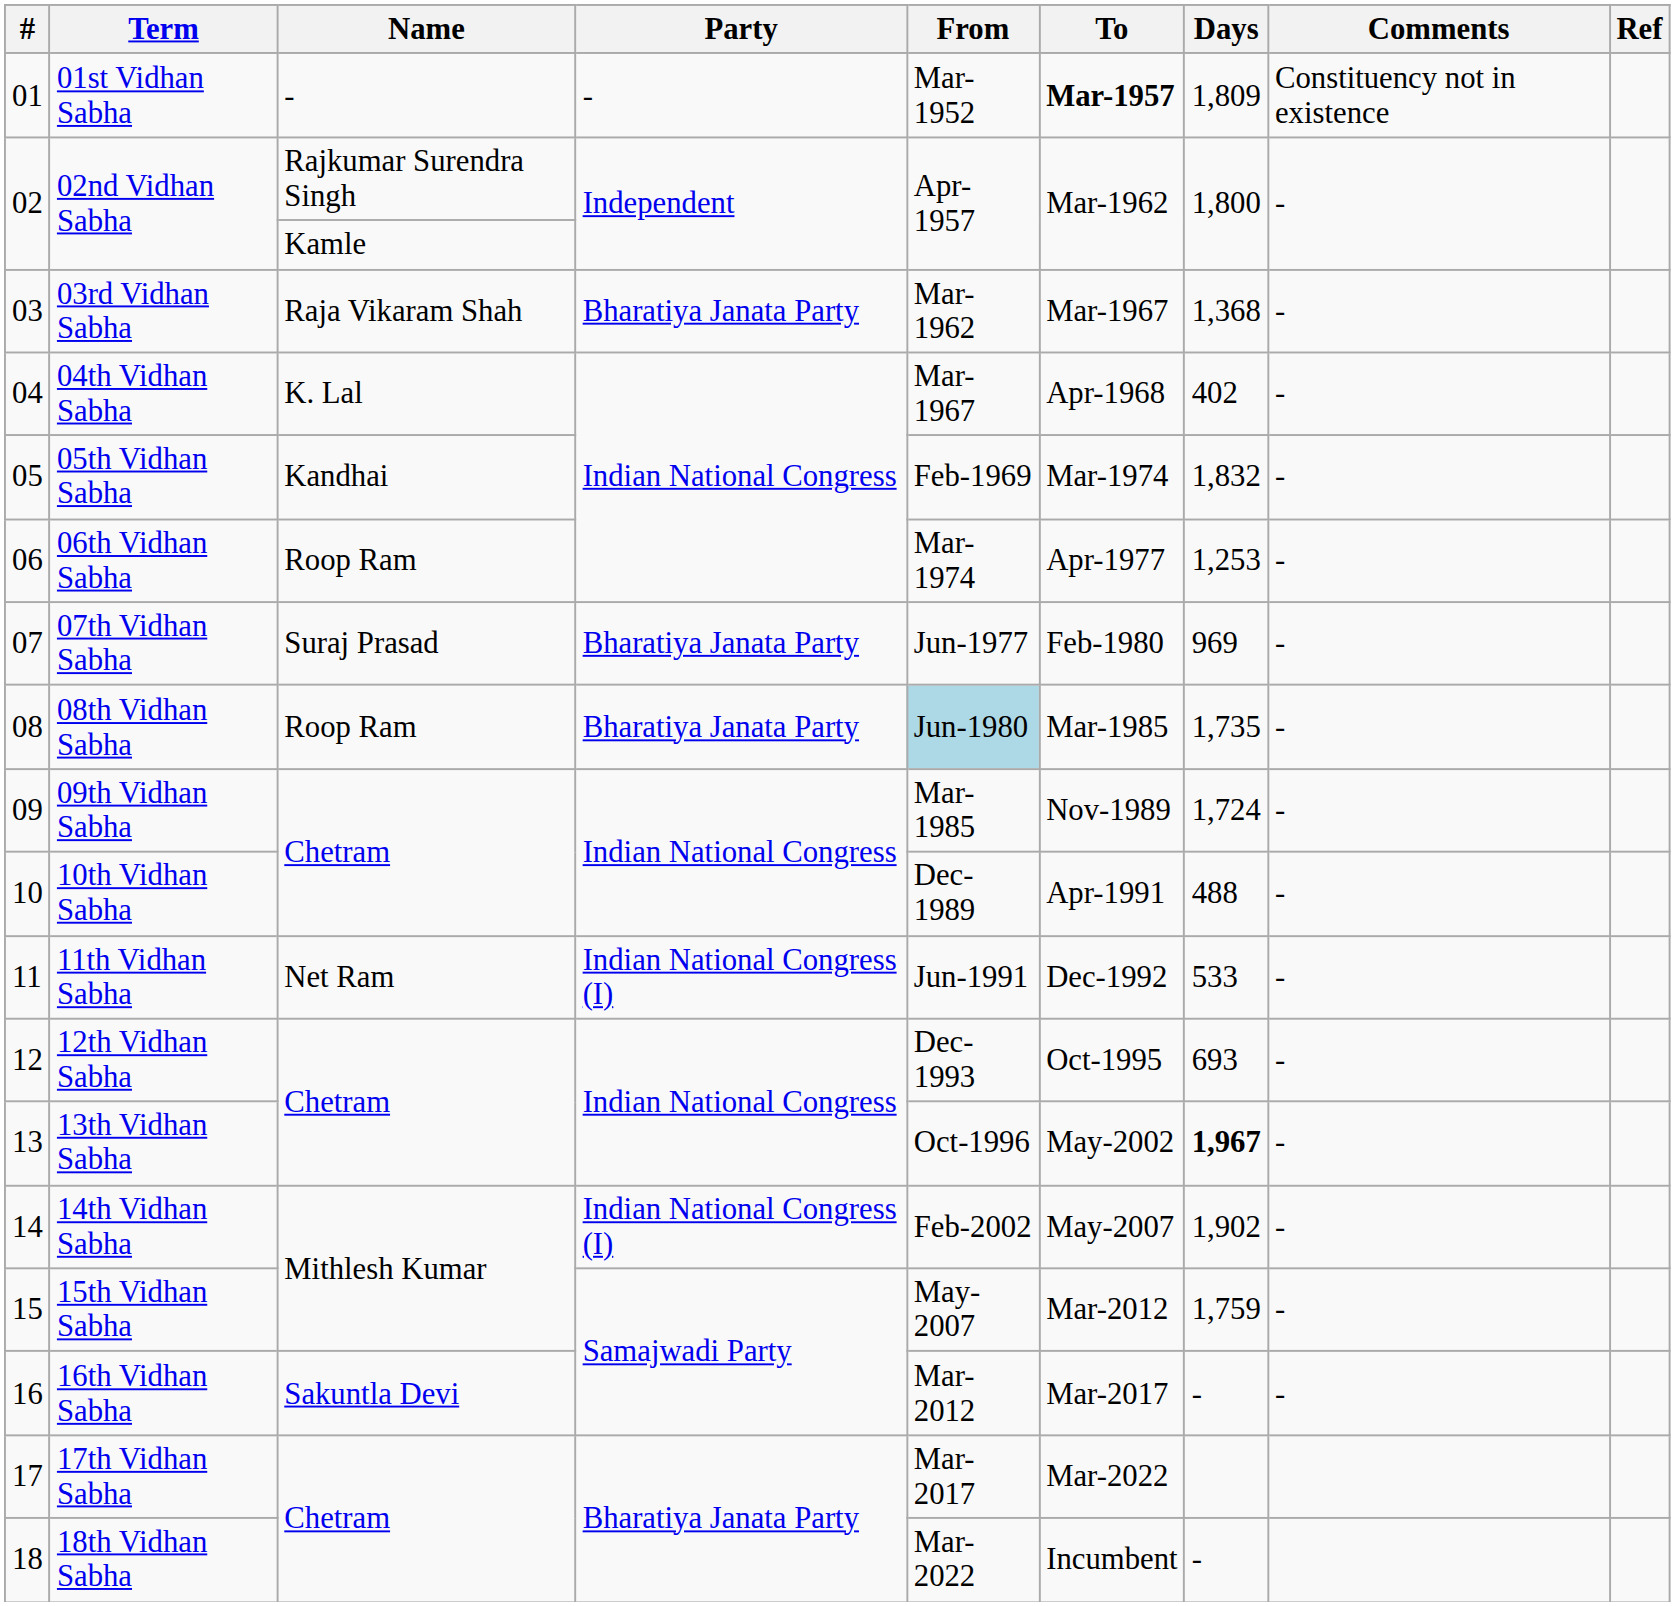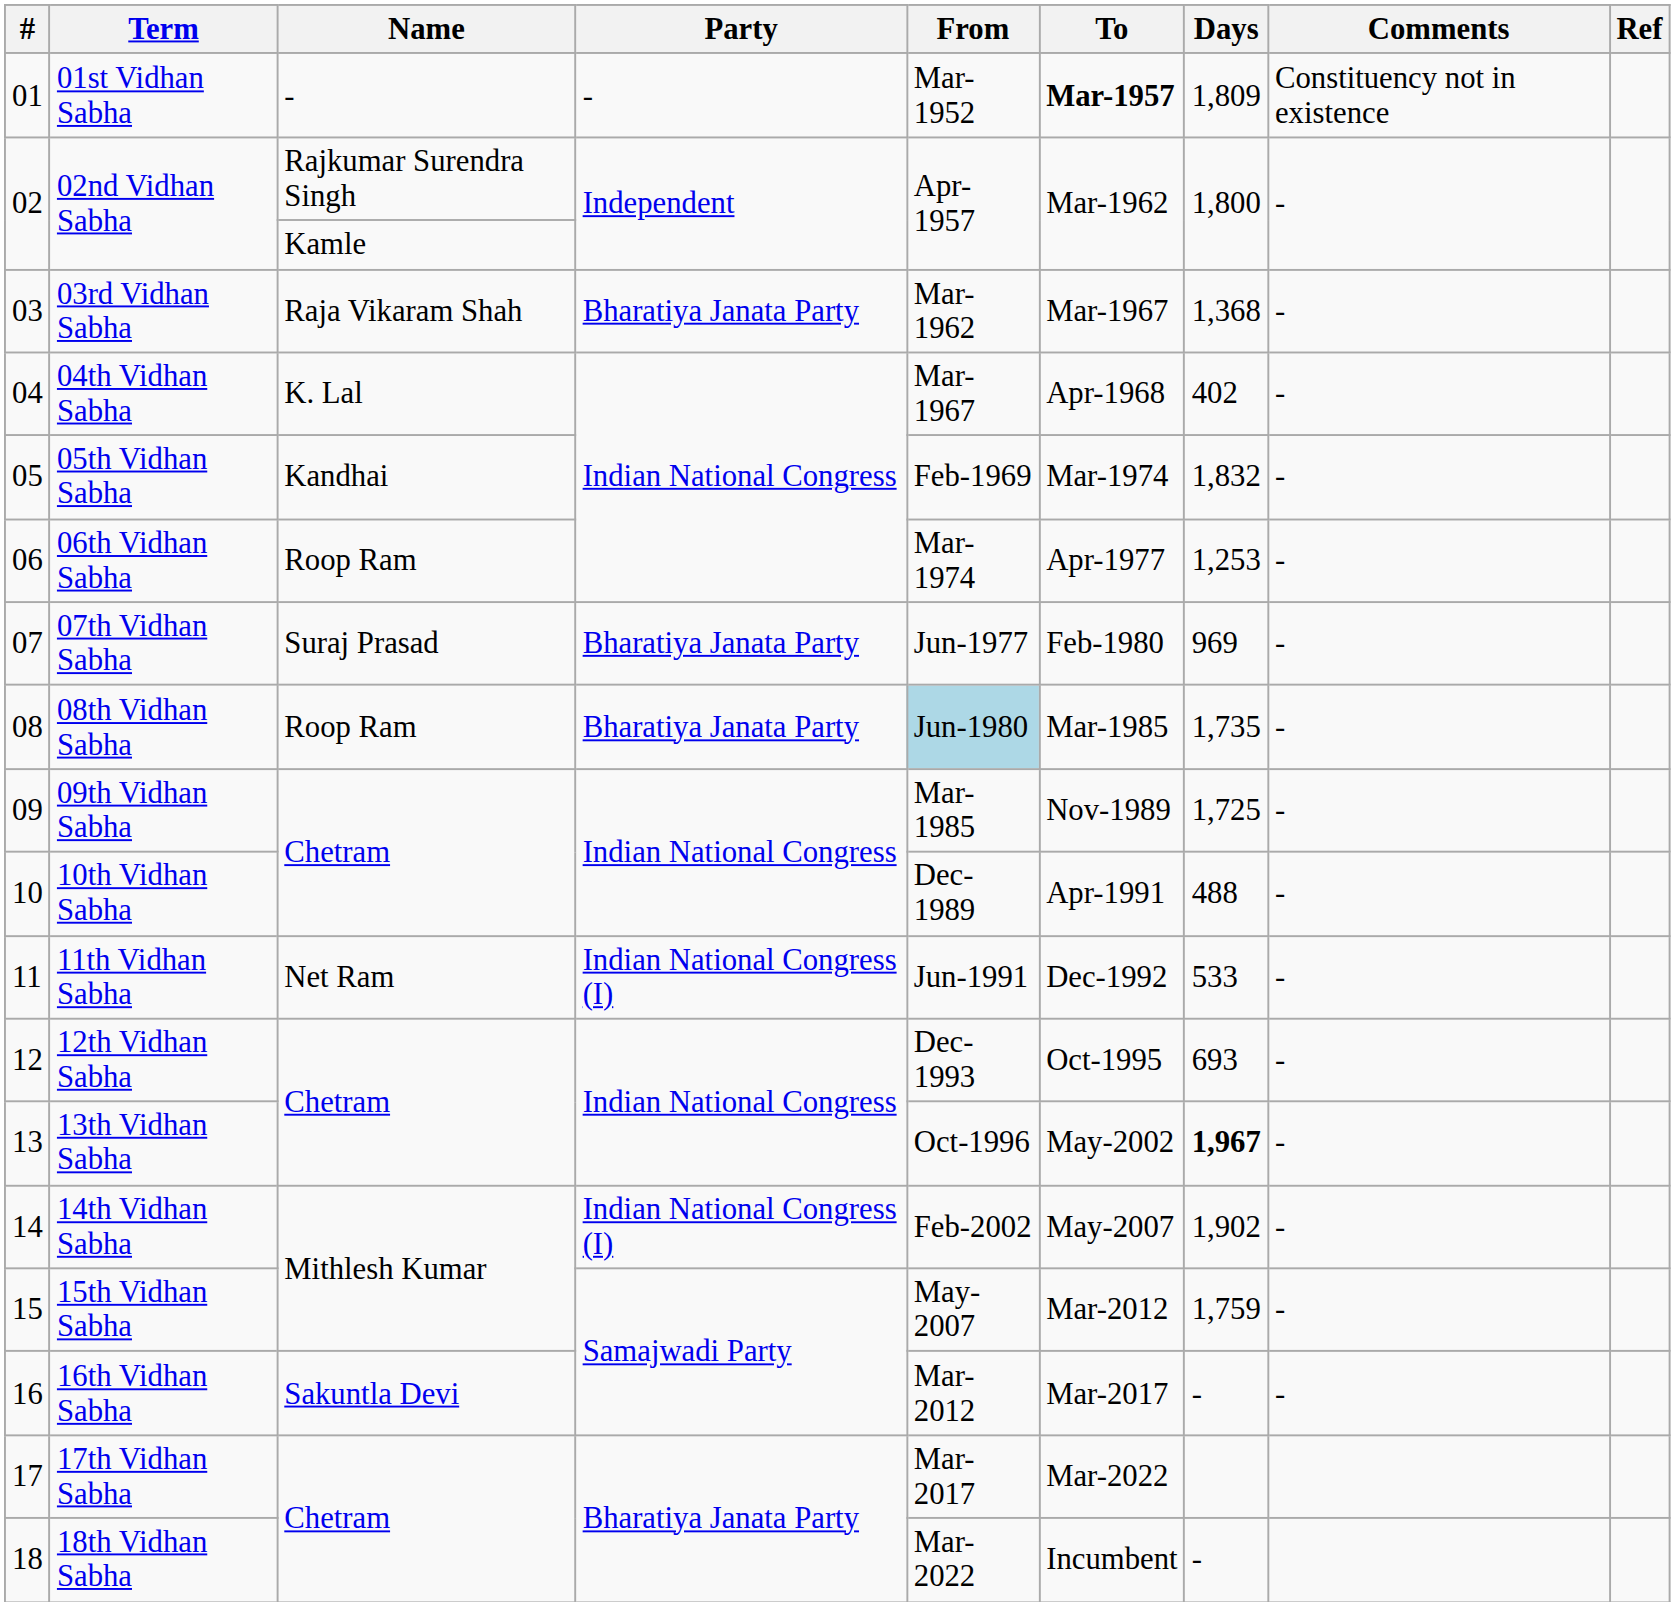 <table class="wikitable sortable">
 <tr>
 <th>#</th>
 <th><a href='#'>Term</a></th>
 <th>Name</th>
 <th>Party</th>
 <th>From</th>
 <th>To</th>
 <th>Days</th>
 <th>Comments</th>
 <th>Ref</th>
 </tr>
 <tr>
 <td>01</td>
 <td><a href='#'>01st Vidhan Sabha</a></td>
 <td>-</td>
 <td>-</td>
 <td>Mar-1952</td>
 <td><strong>Mar-1957</strong></td>
 <td>1,809</td>
 <td>Constituency not in existence</td>
 <td></td>
 </tr>
 <tr>
 <td rowspan="2">02</td>
 <td rowspan="2"><a href='#'>02nd Vidhan Sabha</a></td>
 <td>Rajkumar Surendra Singh</td>
 <td rowspan="2"><a href='#'>Independent</a></td>
 <td rowspan="2">Apr-1957</td>
 <td rowspan="2">Mar-1962</td>
 <td rowspan="2">1,800</td>
 <td rowspan="2">-</td>
 <td rowspan="2"></td>
 </tr>
 <tr>
 <td>Kamle</td>
 </tr>
 <tr>
 <td>03</td>
 <td><a href='#'>03rd Vidhan Sabha</a></td>
 <td>Raja Vikaram Shah</td>
 <td><a href='#'>Bharatiya Janata Party</a></td>
 <td>Mar-1962</td>
 <td>Mar-1967</td>
 <td>1,368</td>
 <td>-</td>
 <td></td>
 </tr>
 <tr>
 <td>04</td>
 <td><a href='#'>04th Vidhan Sabha</a></td>
 <td>K. Lal</td>
 <td rowspan="3"><a href='#'>Indian National Congress</a></td>
 <td>Mar-1967</td>
 <td>Apr-1968</td>
 <td>402</td>
 <td>-</td>
 <td></td>
 </tr>
 <tr>
 <td>05</td>
 <td><a href='#'>05th Vidhan Sabha</a></td>
 <td>Kandhai</td>
 <td>Feb-1969</td>
 <td>Mar-1974</td>
 <td>1,832</td>
 <td>-</td>
 <td></td>
 </tr>
 <tr>
 <td>06</td>
 <td><a href='#'>06th Vidhan Sabha</a></td>
 <td>Roop Ram</td>
 <td>Mar-1974</td>
 <td>Apr-1977</td>
 <td>1,253</td>
 <td>-</td>
 <td></td>
 </tr>
 <tr>
 <td>07</td>
 <td><a href='#'>07th Vidhan Sabha</a></td>
 <td>Suraj Prasad</td>
 <td><a href='#'>Bharatiya Janata Party</a></td>
 <td>Jun-1977</td>
 <td>Feb-1980</td>
 <td>969</td>
 <td>-</td>
 <td></td>
 </tr>
 <tr>
 <td>08</td>
 <td><a href='#'>08th Vidhan Sabha</a></td>
 <td>Roop Ram</td>
 <td><a href='#'>Bharatiya Janata Party</a></td>
 <td style="background: lightblue;">Jun-1980</td>
 <td>Mar-1985</td>
 <td>1,735</td>
 <td>-</td>
 <td></td>
 </tr>
 <tr>
 <td>09</td>
 <td><a href='#'>09th Vidhan Sabha</a></td>
 <td rowspan="2"><a href='#'>Chetram</a></td>
 <td rowspan="2"><a href='#'>Indian National Congress</a></td>
 <td>Mar-1985</td>
 <td>Nov-1989</td>
-<td>1,724</td>
+<td>1,725</td>
 <td>-</td>
 <td></td>
 </tr>
 <tr>
 <td>10</td>
 <td><a href='#'>10th Vidhan Sabha</a></td>
 <td>Dec-1989</td>
 <td>Apr-1991</td>
 <td>488</td>
 <td>-</td>
 <td></td>
 </tr>
 <tr>
 <td>11</td>
 <td><a href='#'>11th Vidhan Sabha</a></td>
 <td>Net Ram</td>
 <td><a href='#'>Indian National Congress (I)</a></td>
 <td>Jun-1991</td>
 <td>Dec-1992</td>
 <td>533</td>
 <td>-</td>
 <td></td>
 </tr>
 <tr>
 <td>12</td>
 <td><a href='#'>12th Vidhan Sabha</a></td>
 <td rowspan="2"><a href='#'>Chetram</a></td>
 <td rowspan="2"><a href='#'>Indian National Congress</a></td>
 <td>Dec-1993</td>
 <td>Oct-1995</td>
 <td>693</td>
 <td>-</td>
 <td></td>
 </tr>
 <tr>
 <td>13</td>
 <td><a href='#'>13th Vidhan Sabha</a></td>
 <td>Oct-1996</td>
 <td>May-2002</td>
 <td><strong>1,967</strong></td>
 <td>-</td>
 <td></td>
 </tr>
 <tr>
 <td>14</td>
 <td><a href='#'>14th Vidhan Sabha</a></td>
 <td rowspan="2">Mithlesh Kumar</td>
 <td><a href='#'>Indian National Congress (I)</a></td>
 <td>Feb-2002</td>
 <td>May-2007</td>
 <td>1,902</td>
 <td>-</td>
 <td></td>
 </tr>
 <tr>
 <td>15</td>
 <td><a href='#'>15th Vidhan Sabha</a></td>
 <td rowspan="2"><a href='#'>Samajwadi Party</a></td>
 <td>May-2007</td>
 <td>Mar-2012</td>
 <td>1,759</td>
 <td>-</td>
 <td></td>
 </tr>
 <tr>
 <td>16</td>
 <td><a href='#'>16th Vidhan Sabha</a></td>
 <td><a href='#'>Sakuntla Devi</a></td>
 <td>Mar-2012</td>
 <td>Mar-2017</td>
 <td>-</td>
 <td>-</td>
 <td></td>
 </tr>
 <tr>
 <td>17</td>
 <td><a href='#'>17th Vidhan Sabha</a></td>
 <td rowspan="2"><a href='#'>Chetram</a></td>
 <td rowspan="2"><a href='#'>Bharatiya Janata Party</a></td>
 <td>Mar-2017</td>
 <td>Mar-2022</td>
 <td></td>
 <td></td>
 <td></td>
 </tr>
 <tr>
 <td>18</td>
 <td><a href='#'>18th Vidhan Sabha</a></td>
 <td>Mar-2022</td>
 <td>Incumbent</td>
 <td>-</td>
 <td></td>
 <td></td>
 </tr>
 </table>
